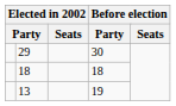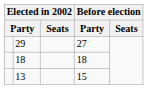 <table class="wikitable">
 <tr>
 <th colspan=3>Elected in 2002</th>
 <th colspan=3>Before election</th>
 </tr>
 <tr>
 <th colspan=2>Party</th>
 <th>Seats</th>
 <th colspan=2>Party</th>
 <th>Seats</th>
 </tr>
 <tr>
 <td></td>
 <td>29</td>
 <td></td>
-<td>30</td>
+<td>27</td>
 </tr>
 <tr>
 <td></td>
 <td>18</td>
 <td></td>
 <td>18</td>
 </tr>
 <tr>
 <td></td>
 <td>13</td>
 <td></td>
-<td>19</td>
+<td>15</td>
 </tr>
 </table>
